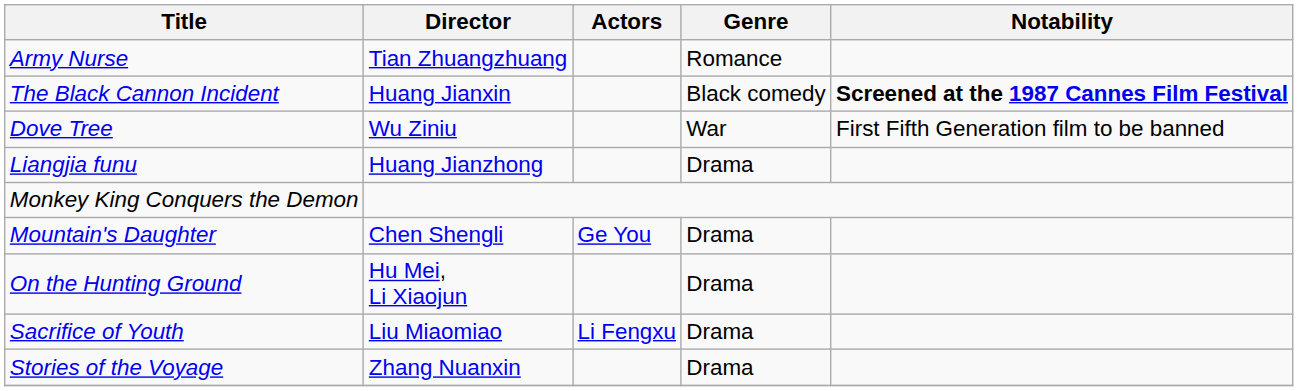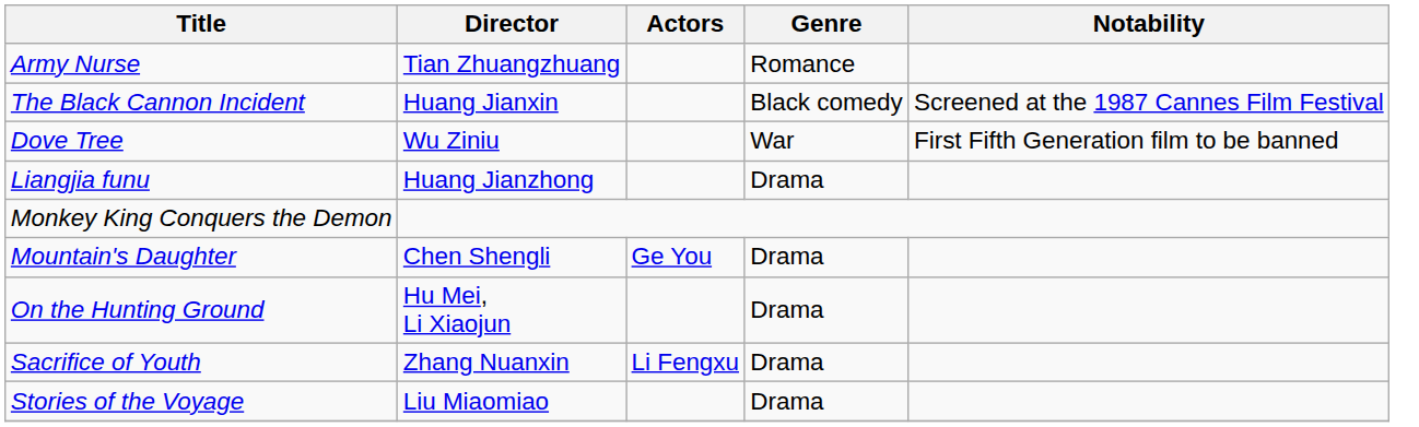 <table class="wikitable">
 <tr>
 <th>Title</th>
 <th>Director</th>
 <th>Actors</th>
 <th>Genre</th>
 <th>Notability</th>
 </tr>
 <tr>
 <td><em><a href='#'>Army Nurse</a></em></td>
 <td><a href='#'>Tian Zhuangzhuang</a></td>
 <td></td>
 <td>Romance</td>
 <td></td>
 </tr>
 <tr>
 <td><em><a href='#'>The Black Cannon Incident</a></em></td>
 <td><a href='#'>Huang Jianxin</a></td>
 <td></td>
 <td>Black comedy</td>
-<td><strong>Screened at the <a href='#'>1987 Cannes Film Festival</a></strong></td>
+<td>Screened at the <a href='#'>1987 Cannes Film Festival</a></td>
 </tr>
 <tr>
 <td><em><a href='#'>Dove Tree</a></em></td>
 <td><a href='#'>Wu Ziniu</a></td>
 <td></td>
 <td>War</td>
 <td>First Fifth Generation film to be banned</td>
 </tr>
 <tr>
 <td><em><a href='#'>Liangjia funu</a></em></td>
 <td><a href='#'>Huang Jianzhong</a></td>
 <td></td>
 <td>Drama</td>
 <td></td>
 </tr>
 <tr>
 <td><em>Monkey King Conquers the Demon</em></td>
 </tr>
 <tr>
 <td><em><a href='#'>Mountain's Daughter</a></em></td>
 <td><a href='#'>Chen Shengli</a></td>
 <td><a href='#'>Ge You</a></td>
 <td>Drama</td>
 <td></td>
 </tr>
 <tr>
 <td><em><a href='#'>On the Hunting Ground</a></em></td>
 <td><a href='#'>Hu Mei</a>,<br><a href='#'>Li Xiaojun</a></td>
 <td></td>
 <td>Drama</td>
 <td></td>
 </tr>
 <tr>
 <td><em><a href='#'>Sacrifice of Youth</a></em></td>
-<td><a href='#'>Liu Miaomiao</a></td>
+<td><a href='#'>Zhang Nuanxin</a></td>
 <td><a href='#'>Li Fengxu</a></td>
 <td>Drama</td>
 <td></td>
 </tr>
 <tr>
 <td><em><a href='#'>Stories of the Voyage</a></em></td>
-<td><a href='#'>Zhang Nuanxin</a></td>
+<td><a href='#'>Liu Miaomiao</a></td>
 <td></td>
 <td>Drama</td>
 <td></td>
 </tr>
 <tr>
 </tr>
 </table>
